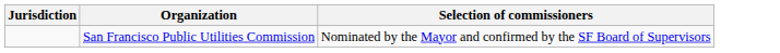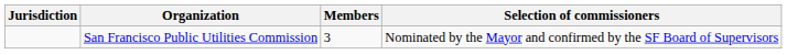 <table class="wikitable sortable">
 <tr>
 <th>Jurisdiction</th>
 <th>Organization</th>
+<th>Members</th>
 <th>Selection of commissioners</th>
 </tr>
 <tr>
 <td></td>
 <td><a href='#'>San Francisco Public Utilities Commission</a></td>
+<td>3</td>
 <td>Nominated by the <a href='#'>Mayor</a> and confirmed by the <a href='#'>SF Board of Supervisors</a></td>
 </tr>
 </table>
